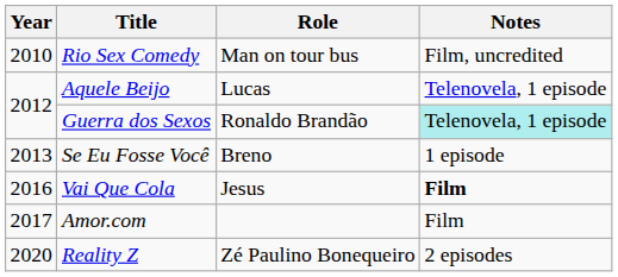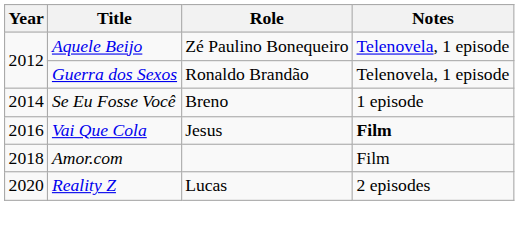 <table class="wikitable sortable">
 <tr>
 <th>Year</th>
 <th>Title</th>
 <th>Role</th>
 <th>Notes</th>
 </tr>
 <tr>
-<td>2010</td>
-<td><em><a href='#'>Rio Sex Comedy</a></em></td>
-<td>Man on tour bus</td>
-<td>Film, uncredited</td>
-</tr>
-<tr>
 <td rowspan=2>2012</td>
 <td><em><a href='#'>Aquele Beijo</a></em></td>
-<td>Lucas</td>
+<td>Zé Paulino Bonequeiro</td>
 <td><a href='#'>Telenovela</a>, 1 episode</td>
 </tr>
 <tr>
 <td><em><a href='#'>Guerra dos Sexos</a></em></td>
 <td>Ronaldo Brandão</td>
-<td style="background: paleturquoise;">Telenovela, 1 episode</td>
+<td>Telenovela, 1 episode</td>
 </tr>
 <tr>
-<td>2013</td>
+<td>2014</td>
 <td><em>Se Eu Fosse Você</em></td>
 <td>Breno</td>
 <td>1 episode</td>
 </tr>
 <tr>
 <td>2016</td>
 <td><em><a href='#'>Vai Que Cola</a></em></td>
 <td>Jesus</td>
 <td><strong>Film</strong></td>
 </tr>
 <tr>
-<td>2017</td>
+<td>2018</td>
 <td><em>Amor.com</em></td>
 <td></td>
 <td>Film</td>
 </tr>
 <tr>
 <td>2020</td>
 <td><em><a href='#'>Reality Z</a></em></td>
-<td>Zé Paulino Bonequeiro</td>
+<td>Lucas</td>
 <td>2 episodes</td>
 </tr>
 </table>
